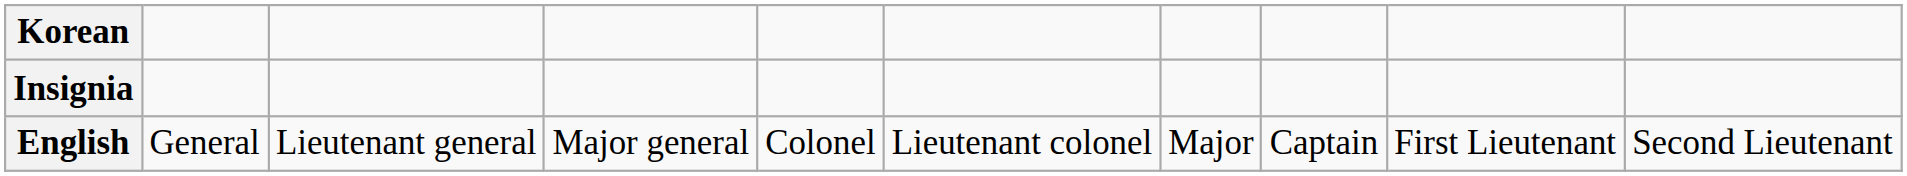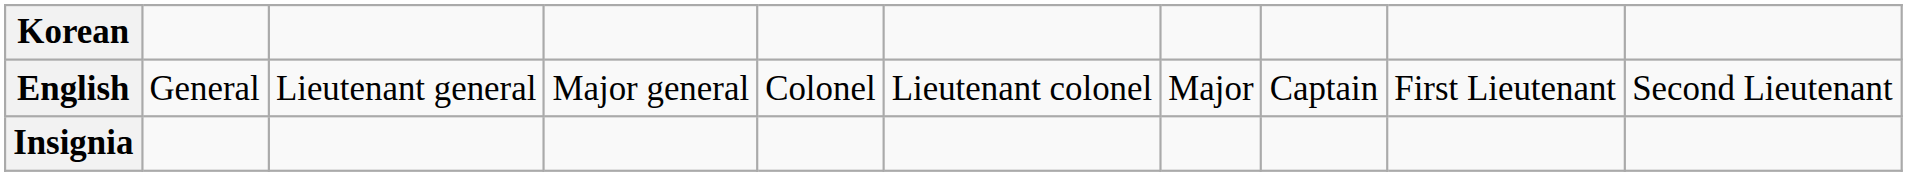 <table class="wikitable">
 <tr>
 <th>Korean</th>
-<td></td>
-<td></td>
-<td></td>
-<td></td>
-<td></td>
-<td></td>
-<td></td>
-<td></td>
-<td></td>
-</tr>
-<tr>
-<th>Insignia</th>
 <td></td>
 <td></td>
 <td></td>
 <td></td>
 <td></td>
 <td></td>
 <td></td>
 <td></td>
 <td></td>
 </tr>
 <tr>
 <th>English</th>
 <td>General</td>
 <td>Lieutenant general</td>
 <td>Major general</td>
 <td>Colonel</td>
 <td>Lieutenant colonel</td>
 <td>Major</td>
 <td>Captain</td>
 <td>First Lieutenant</td>
 <td>Second Lieutenant</td>
 </tr>
+<tr>
+<th>Insignia</th>
+<td></td>
+<td></td>
+<td></td>
+<td></td>
+<td></td>
+<td></td>
+<td></td>
+<td></td>
+<td></td>
+</tr>
 </table>
